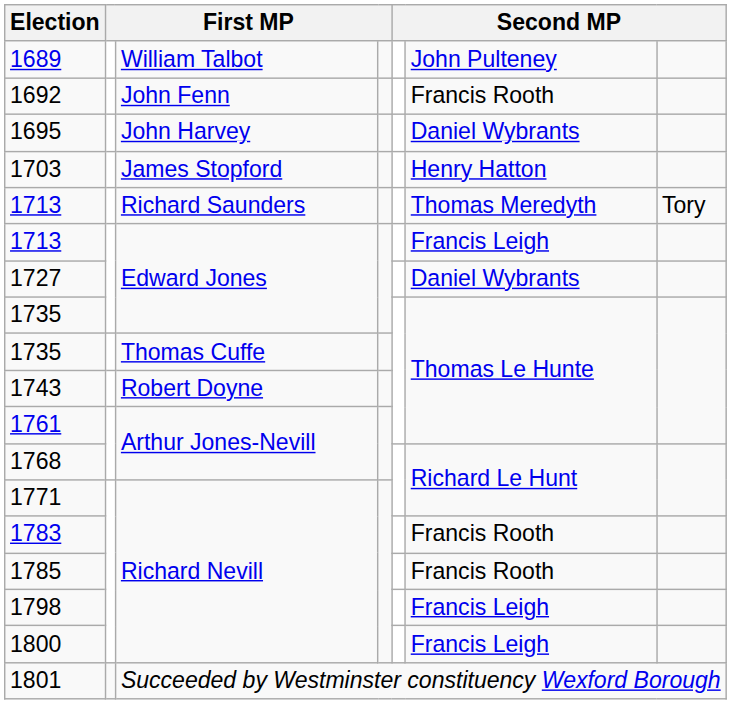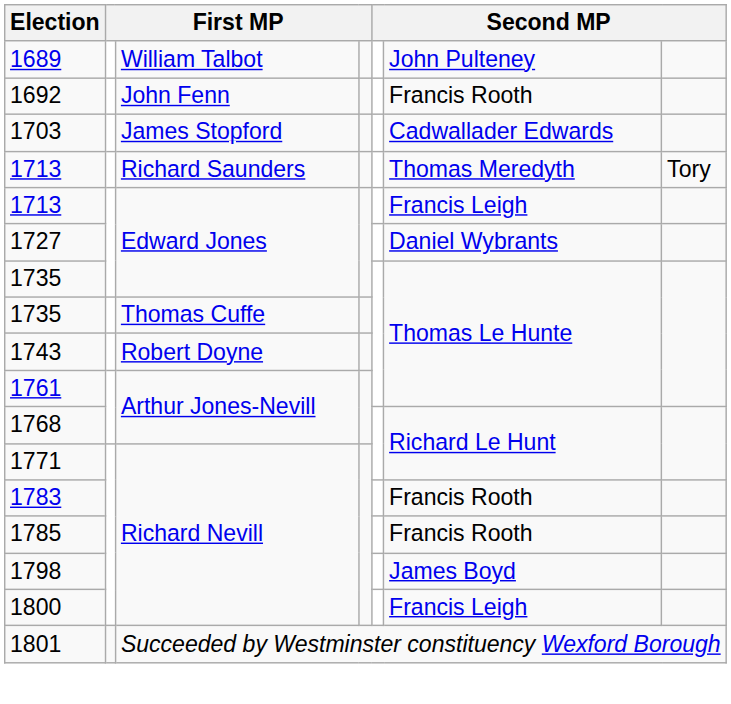 <table class="wikitable">
 <tr>
 <th>Election</th>
 <th colspan=3>First MP</th>
 <th colspan=3>Second MP</th>
 </tr>
 <tr>
 <td><a href='#'>1689</a></td>
 <td style="background-color: white"></td>
 <td><a href='#'>William Talbot</a></td>
 <td></td>
 <td style="background-color: white"></td>
 <td><a href='#'>John Pulteney</a></td>
 <td></td>
 </tr>
 <tr>
 <td>1692</td>
 <td style="background-color: white"></td>
 <td><a href='#'>John Fenn</a></td>
 <td></td>
 <td style="background-color: white"></td>
 <td>Francis Rooth</td>
 <td></td>
 </tr>
 <tr>
-<td>1695</td>
-<td style="background-color: white"></td>
-<td><a href='#'>John Harvey</a></td>
-<td></td>
-<td style="background-color: white"></td>
-<td><a href='#'>Daniel Wybrants</a></td>
-<td></td>
-</tr>
-<tr>
 <td>1703</td>
 <td style="background-color: white"></td>
 <td><a href='#'>James Stopford</a></td>
 <td></td>
 <td style="background-color: white"></td>
-<td><a href='#'>Henry Hatton</a></td>
+<td><a href='#'>Cadwallader Edwards</a></td>
 <td></td>
 </tr>
 <tr>
 <td><a href='#'>1713</a></td>
 <td style="background-color: white"></td>
 <td><a href='#'>Richard Saunders</a></td>
 <td></td>
 <td style="background-color: white"></td>
 <td><a href='#'>Thomas Meredyth</a></td>
 <td>Tory</td>
 </tr>
 <tr>
 <td><a href='#'>1713</a></td>
 <td rowspan="3" style="background-color: white"></td>
 <td rowspan="3"><a href='#'>Edward Jones</a></td>
 <td rowspan="3"></td>
 <td style="background-color: white"></td>
 <td><a href='#'>Francis Leigh</a></td>
 <td></td>
 </tr>
 <tr>
 <td>1727</td>
 <td style="background-color: white"></td>
 <td><a href='#'>Daniel Wybrants</a></td>
 <td></td>
 </tr>
 <tr>
 <td>1735</td>
 <td rowspan="4" style="background-color: white"></td>
 <td rowspan="4"><a href='#'>Thomas Le Hunte</a></td>
 <td rowspan="4"></td>
 </tr>
 <tr>
 <td>1735</td>
 <td style="background-color: white"></td>
 <td><a href='#'>Thomas Cuffe</a></td>
 <td></td>
 </tr>
 <tr>
 <td>1743</td>
 <td style="background-color: white"></td>
 <td><a href='#'>Robert Doyne</a></td>
 <td></td>
 </tr>
 <tr>
 <td><a href='#'>1761</a></td>
 <td rowspan="2" style="background-color: white"></td>
 <td rowspan="2"><a href='#'>Arthur Jones-Nevill</a></td>
 <td rowspan="2"></td>
 </tr>
 <tr>
 <td>1768</td>
 <td rowspan="2" style="background-color: white"></td>
 <td rowspan="2"><a href='#'>Richard Le Hunt</a></td>
 <td rowspan="2"></td>
 </tr>
 <tr>
 <td>1771</td>
 <td rowspan="5" style="background-color: white"></td>
 <td rowspan="5"><a href='#'>Richard Nevill</a></td>
 <td rowspan="5"></td>
 </tr>
 <tr>
 <td><a href='#'>1783</a></td>
 <td style="background-color: white"></td>
 <td>Francis Rooth</td>
 <td></td>
 </tr>
 <tr>
 <td>1785</td>
 <td style="background-color: white"></td>
 <td>Francis Rooth</td>
 <td></td>
 </tr>
 <tr>
 <td>1798</td>
 <td style="background-color: white"></td>
-<td><a href='#'>Francis Leigh</a></td>
+<td><a href='#'>James Boyd</a></td>
 <td></td>
 </tr>
 <tr>
 <td>1800</td>
 <td style="background-color: white"></td>
 <td><a href='#'>Francis Leigh</a></td>
 <td></td>
 </tr>
 <tr>
 <td>1801</td>
 <td></td>
 <td colspan="5"><em>Succeeded by Westminster constituency <a href='#'>Wexford Borough</a></em></td>
 </tr>
 </table>
